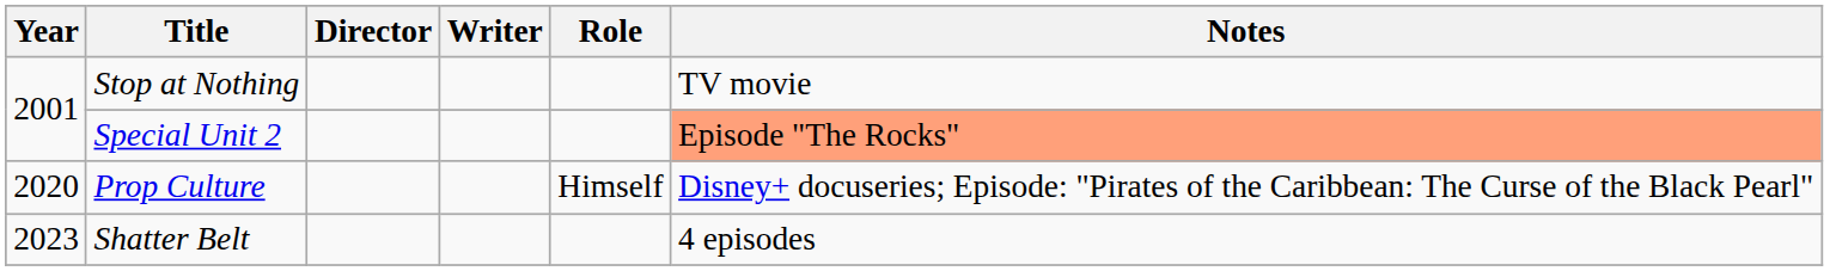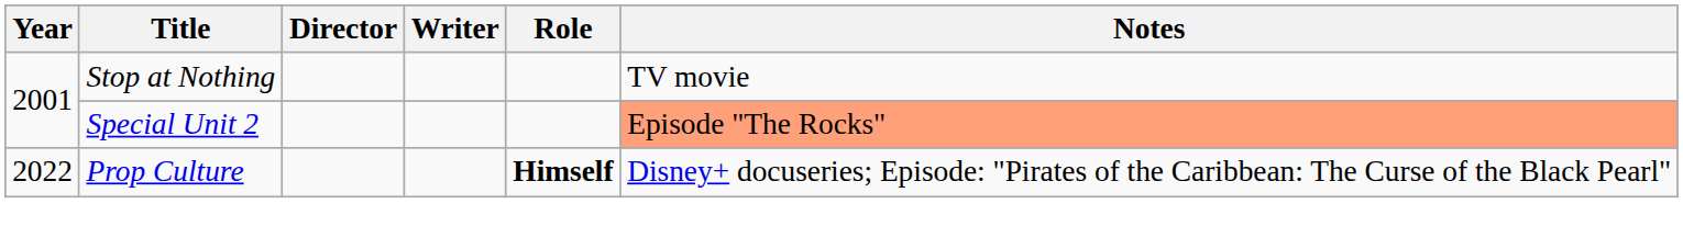 <table class="wikitable">
 <tr>
 <th>Year</th>
 <th>Title</th>
 <th>Director</th>
 <th>Writer</th>
 <th>Role</th>
 <th>Notes</th>
 </tr>
 <tr>
 <td rowspan=2>2001</td>
 <td><em>Stop at Nothing</em></td>
 <td></td>
 <td></td>
 <td></td>
 <td>TV movie</td>
 </tr>
 <tr>
 <td><em><a href='#'>Special Unit 2</a></em></td>
 <td></td>
 <td></td>
 <td></td>
 <td style="background: lightsalmon;">Episode "The Rocks"</td>
 </tr>
 <tr>
-<td>2020</td>
+<td>2022</td>
 <td><em><a href='#'>Prop Culture</a></em></td>
 <td></td>
 <td></td>
-<td>Himself</td>
+<td><strong>Himself</strong></td>
 <td><a href='#'>Disney+</a> docuseries; Episode: "Pirates of the Caribbean: The Curse of the Black Pearl"</td>
 </tr>
-<tr>
-<td>2023</td>
-<td><em>Shatter Belt</em></td>
-<td></td>
-<td></td>
-<td></td>
-<td>4 episodes</td>
-</tr>
 </table>
